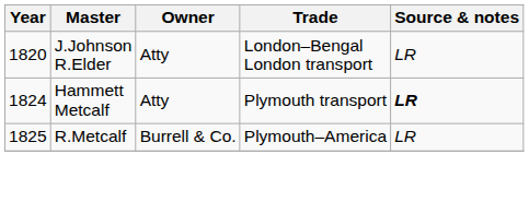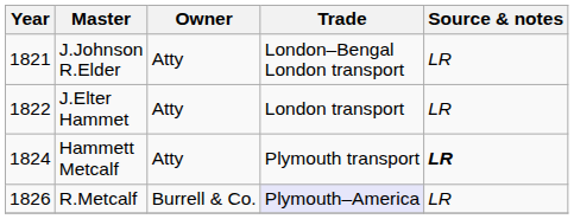 <table class=" wikitable">
 <tr>
 <th>Year</th>
 <th>Master</th>
 <th>Owner</th>
 <th>Trade</th>
 <th>Source & notes</th>
 </tr>
 <tr>
-<td>1820</td>
+<td>1821</td>
 <td>J.Johnson<br>R.Elder</td>
 <td>Atty</td>
 <td>London–Bengal<br>London transport</td>
+<td><em>LR</em></td>
+</tr>
+<tr>
+<td>1822</td>
+<td>J.Elter<br>Hammet</td>
+<td>Atty</td>
+<td>London transport</td>
 <td><em>LR</em></td>
 </tr>
 <tr>
 <td>1824</td>
 <td>Hammett<br>Metcalf</td>
 <td>Atty</td>
 <td>Plymouth transport</td>
 <td><strong><em>LR</em></strong></td>
 </tr>
 <tr>
-<td>1825</td>
+<td>1826</td>
 <td>R.Metcalf</td>
 <td>Burrell & Co.</td>
-<td>Plymouth–America</td>
+<td style="background: lavender;">Plymouth–America</td>
 <td><em>LR</em></td>
 </tr>
 <tr>
 </tr>
 </table>
